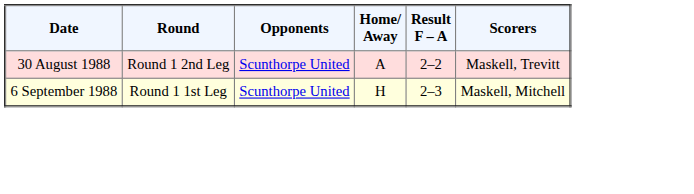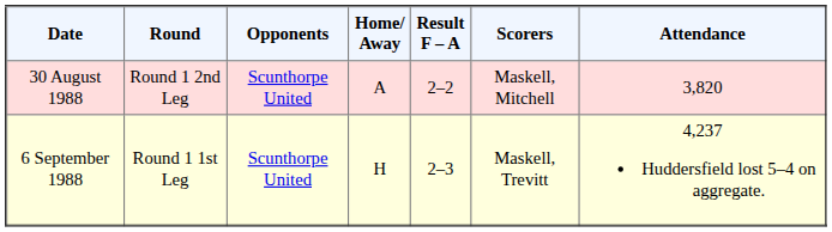 <table border="2" cellpadding="4" style="border-collapse:collapse; text-align:center; font-size:smaller;">
 <tr style="background:#f0f6ff;">
 <th><strong>Date</strong></th>
 <th><strong>Round</strong></th>
 <th><strong>Opponents</strong></th>
 <th><strong>Home/<br>Away</strong></th>
 <th><strong>Result<br>F – A</strong></th>
 <th><strong>Scorers</strong></th>
+<th><strong>Attendance</strong></th>
 </tr>
 <tr bgcolor="#ffdddd">
 <td>30 August 1988</td>
 <td>Round 1 2nd Leg</td>
 <td><a href='#'>Scunthorpe United</a></td>
 <td>A</td>
 <td>2–2</td>
-<td>Maskell, Trevitt</td>
+<td>Maskell, Mitchell</td>
+<td>3,820</td>
 </tr>
 <tr bgcolor="#ffffdd">
 <td>6 September 1988</td>
 <td>Round 1 1st Leg</td>
 <td><a href='#'>Scunthorpe United</a></td>
 <td>H</td>
 <td>2–3</td>
-<td>Maskell, Mitchell</td>
+<td>Maskell, Trevitt</td>
+<td>4,237<br><ul><li>Huddersfield lost 5–4 on aggregate.</li></ul></td>
 </tr>
 </table>
